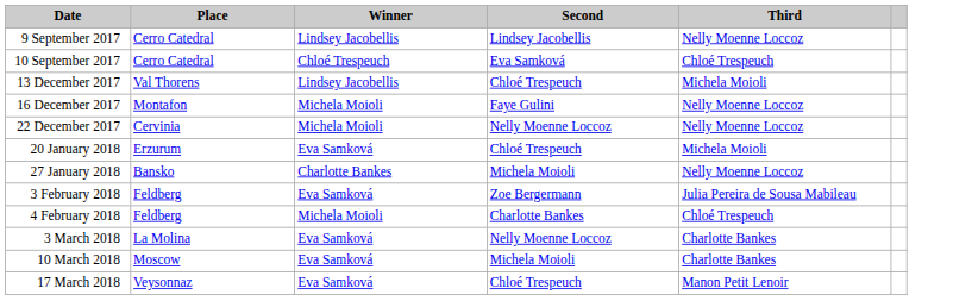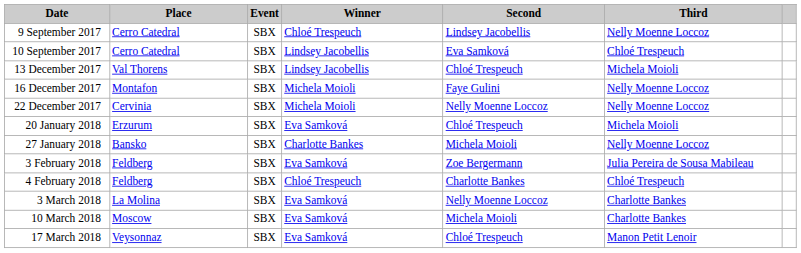 <table class="wikitable plainrowheaders" style="background:#fff; font-size:86%; line-height:16px; border:grey solid 1px; border-collapse:collapse;">
 <tr style="background:#ccc; text-align:center;">
 <th scope="col" style="background:#ccc; width:120px;">Date</th>
 <th scope="col" style="background:#ccc; width:160px;">Place</th>
+<th scope="col" style="background:#ccc; width:30px;">Event</th>
 <th scope="col" style="background:#ccc; width:188px;">Winner</th>
 <th scope="col" style="background:#ccc; width:188px;">Second</th>
 <th scope="col" style="background:#ccc; width:208px;">Third</th>
 <th scope="col" style="background:#ccc; width:10px;"></th>
 </tr>
 <tr>
 <td align=right>9 September 2017  </td>
 <td> <a href='#'>Cerro Catedral</a></td>
-<td> <a href='#'>Lindsey Jacobellis</a></td>
+<td align=center>SBX</td>
+<td> <a href='#'>Chloé Trespeuch</a></td>
 <td> <a href='#'>Lindsey Jacobellis</a></td>
 <td> <a href='#'>Nelly Moenne Loccoz</a></td>
 <td></td>
 </tr>
 <tr>
 <td align=right>10 September 2017  </td>
 <td> <a href='#'>Cerro Catedral</a></td>
-<td> <a href='#'>Chloé Trespeuch</a></td>
+<td align=center>SBX</td>
+<td> <a href='#'>Lindsey Jacobellis</a></td>
 <td> <a href='#'>Eva Samková</a></td>
 <td> <a href='#'>Chloé Trespeuch</a></td>
 <td></td>
 </tr>
 <tr>
 <td align=right>13 December 2017  </td>
 <td> <a href='#'>Val Thorens</a></td>
+<td align=center>SBX</td>
 <td> <a href='#'>Lindsey Jacobellis</a></td>
 <td> <a href='#'>Chloé Trespeuch</a></td>
 <td> <a href='#'>Michela Moioli</a></td>
 <td></td>
 </tr>
 <tr>
 <td align=right>16 December 2017  </td>
 <td> <a href='#'>Montafon</a></td>
+<td align=center>SBX</td>
 <td> <a href='#'>Michela Moioli</a></td>
 <td> <a href='#'>Faye Gulini</a></td>
 <td> <a href='#'>Nelly Moenne Loccoz</a></td>
 <td></td>
 </tr>
 <tr>
 <td align=right>22 December 2017  </td>
 <td> <a href='#'>Cervinia</a></td>
+<td align=center>SBX</td>
 <td> <a href='#'>Michela Moioli</a></td>
 <td> <a href='#'>Nelly Moenne Loccoz</a></td>
 <td> <a href='#'>Nelly Moenne Loccoz</a></td>
 <td></td>
 </tr>
 <tr>
 <td align=right>20 January 2018  </td>
 <td> <a href='#'>Erzurum</a></td>
+<td align=center>SBX</td>
 <td> <a href='#'>Eva Samková</a></td>
 <td> <a href='#'>Chloé Trespeuch</a></td>
 <td> <a href='#'>Michela Moioli</a></td>
 <td></td>
 </tr>
 <tr>
 <td align=right>27 January 2018  </td>
 <td> <a href='#'>Bansko</a></td>
+<td align=center>SBX</td>
 <td> <a href='#'>Charlotte Bankes</a></td>
 <td> <a href='#'>Michela Moioli</a></td>
 <td> <a href='#'>Nelly Moenne Loccoz</a></td>
 <td></td>
 </tr>
 <tr>
 <td align=right>3 February 2018  </td>
 <td> <a href='#'>Feldberg</a></td>
+<td align=center>SBX</td>
 <td> <a href='#'>Eva Samková</a></td>
 <td> <a href='#'>Zoe Bergermann</a></td>
 <td> <a href='#'>Julia Pereira de Sousa Mabileau</a></td>
 <td></td>
 </tr>
 <tr>
 <td align=right>4 February 2018  </td>
 <td> <a href='#'>Feldberg</a></td>
-<td> <a href='#'>Michela Moioli</a></td>
+<td align=center>SBX</td>
+<td> <a href='#'>Chloé Trespeuch</a></td>
 <td> <a href='#'>Charlotte Bankes</a></td>
 <td> <a href='#'>Chloé Trespeuch</a></td>
 <td></td>
 </tr>
 <tr>
 <td align=right>3 March 2018  </td>
 <td> <a href='#'>La Molina</a></td>
+<td align=center>SBX</td>
 <td> <a href='#'>Eva Samková</a></td>
 <td> <a href='#'>Nelly Moenne Loccoz</a></td>
 <td> <a href='#'>Charlotte Bankes</a></td>
 <td></td>
 </tr>
 <tr>
 <td align=right>10 March 2018  </td>
 <td> <a href='#'>Moscow</a></td>
+<td align=center>SBX</td>
 <td> <a href='#'>Eva Samková</a></td>
 <td> <a href='#'>Michela Moioli</a></td>
 <td> <a href='#'>Charlotte Bankes</a></td>
 <td></td>
 </tr>
 <tr>
 <td align=right>17 March 2018  </td>
 <td> <a href='#'>Veysonnaz</a></td>
+<td align=center>SBX</td>
 <td> <a href='#'>Eva Samková</a></td>
 <td> <a href='#'>Chloé Trespeuch</a></td>
 <td> <a href='#'>Manon Petit Lenoir</a></td>
 <td></td>
 </tr>
 </table>
